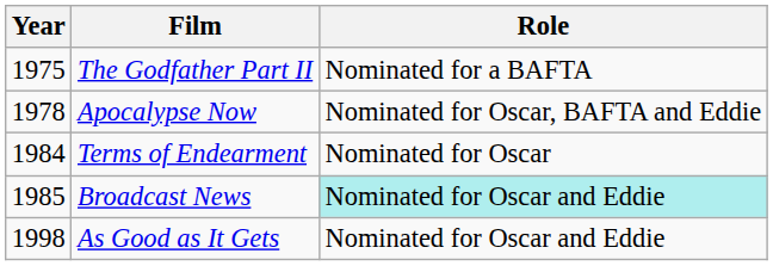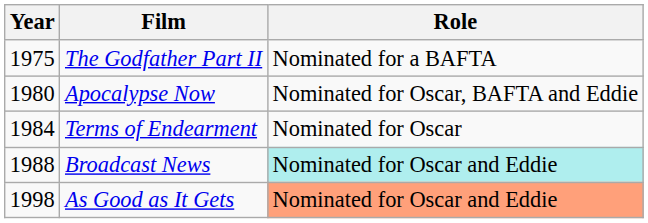 <table class="wikitable">
 <tr>
 <th>Year</th>
 <th>Film</th>
 <th>Role</th>
 </tr>
 <tr>
 <td>1975</td>
 <td><em><a href='#'>The Godfather Part II</a></em></td>
 <td>Nominated for a BAFTA</td>
 </tr>
 <tr>
-<td>1978</td>
+<td>1980</td>
 <td><em><a href='#'>Apocalypse Now</a></em></td>
 <td>Nominated for Oscar, BAFTA and Eddie</td>
 </tr>
 <tr>
 <td>1984</td>
 <td><em><a href='#'>Terms of Endearment</a></em></td>
 <td>Nominated for Oscar</td>
 </tr>
 <tr>
-<td>1985</td>
+<td>1988</td>
 <td><em><a href='#'>Broadcast News</a></em></td>
 <td style="background: paleturquoise;">Nominated for Oscar and Eddie</td>
 </tr>
 <tr>
 <td>1998</td>
 <td><em><a href='#'>As Good as It Gets</a></em></td>
-<td>Nominated for Oscar and Eddie</td>
+<td style="background: lightsalmon;">Nominated for Oscar and Eddie</td>
 </tr>
 </table>
